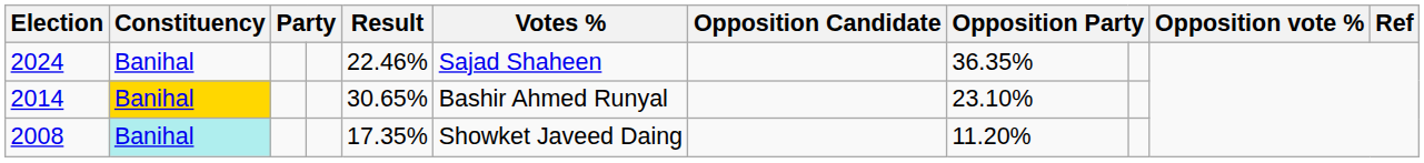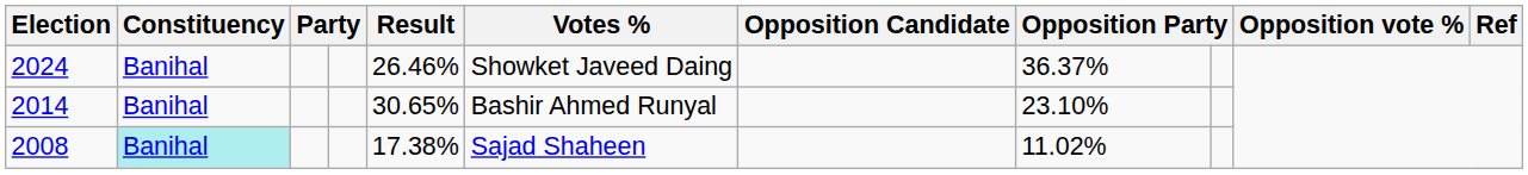 <table class="wikitable sortable">
 <tr>
 <th>Election</th>
 <th>Constituency</th>
 <th colspan="2">Party</th>
 <th>Result</th>
 <th>Votes %</th>
 <th>Opposition Candidate</th>
 <th colspan="2">Opposition Party</th>
 <th>Opposition vote %</th>
 <th>Ref</th>
 </tr>
 <tr>
 <td><a href='#'>2024</a></td>
 <td><a href='#'>Banihal</a></td>
 <td></td>
 <td></td>
-<td>22.46%</td>
-<td><a href='#'>Sajad Shaheen</a></td>
+<td>26.46%</td>
+<td>Showket Javeed Daing</td>
 <td></td>
-<td>36.35%</td>
+<td>36.37%</td>
 <td></td>
 </tr>
 <tr>
 <td><a href='#'>2014</a></td>
-<td style="background: gold;"><a href='#'>Banihal</a></td>
+<td><a href='#'>Banihal</a></td>
 <td></td>
 <td></td>
 <td>30.65%</td>
 <td>Bashir Ahmed Runyal</td>
 <td></td>
 <td>23.10%</td>
 <td></td>
 </tr>
 <tr>
 <td><a href='#'>2008</a></td>
 <td style="background: paleturquoise;"><a href='#'>Banihal</a></td>
 <td></td>
 <td></td>
-<td>17.35%</td>
-<td>Showket Javeed Daing</td>
+<td>17.38%</td>
+<td><a href='#'>Sajad Shaheen</a></td>
 <td></td>
-<td>11.20%</td>
+<td>11.02%</td>
 <td></td>
 </tr>
 </table>
